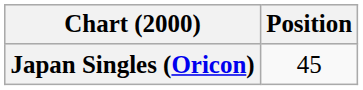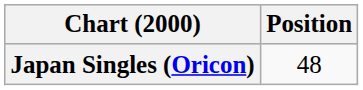 <table class="wikitable plainrowheaders" style="text-align:center">
 <tr>
 <th scope="col">Chart (2000)</th>
 <th scope="col">Position</th>
 </tr>
 <tr>
 <th scope="row">Japan Singles (<a href='#'>Oricon</a>)</th>
-<td align="center">45</td>
+<td align="center">48</td>
 </tr>
 </table>
